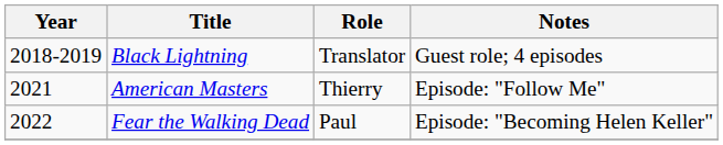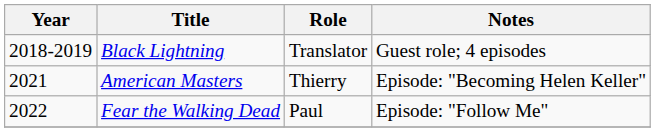 <table class="wikitable sortable">
 <tr>
 <th>Year</th>
 <th>Title</th>
 <th>Role</th>
 <th>Notes</th>
 </tr>
 <tr>
 <td>2018-2019</td>
 <td><em><a href='#'>Black Lightning</a></em></td>
 <td>Translator</td>
 <td>Guest role; 4 episodes</td>
 </tr>
 <tr>
 <td>2021</td>
 <td><em><a href='#'>American Masters</a></em></td>
 <td>Thierry</td>
-<td>Episode: "Follow Me"</td>
+<td>Episode: "Becoming Helen Keller"</td>
 </tr>
 <tr>
 <td>2022</td>
 <td><em><a href='#'>Fear the Walking Dead</a></em></td>
 <td>Paul</td>
-<td>Episode: "Becoming Helen Keller"</td>
+<td>Episode: "Follow Me"</td>
 </tr>
 <tr>
 </tr>
 </table>
